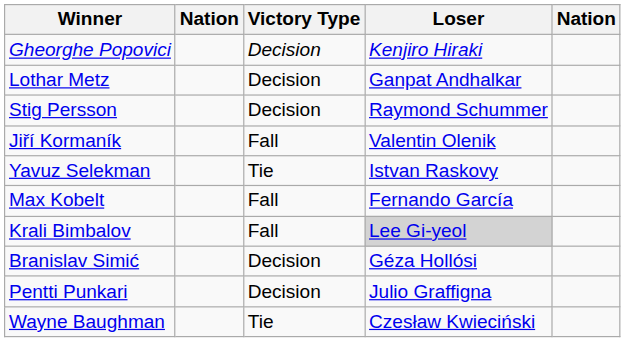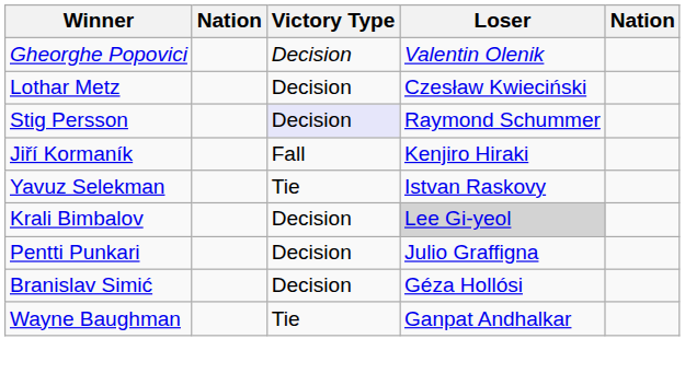 <table class="wikitable sortable" style="text-align:left;">
 <tr>
 <th>Winner</th>
 <th>Nation</th>
 <th>Victory Type</th>
 <th>Loser</th>
 <th>Nation</th>
 </tr>
 <tr style="font-style: italic">
 <td><a href='#'>Gheorghe Popovici</a></td>
 <td></td>
 <td>Decision</td>
-<td><a href='#'>Kenjiro Hiraki</a></td>
+<td><a href='#'>Valentin Olenik</a></td>
 <td></td>
 </tr>
 <tr>
 <td><a href='#'>Lothar Metz</a></td>
 <td></td>
 <td>Decision</td>
-<td><a href='#'>Ganpat Andhalkar</a></td>
+<td><a href='#'>Czesław Kwieciński</a></td>
 <td></td>
 </tr>
 <tr>
 <td><a href='#'>Stig Persson</a></td>
 <td></td>
-<td>Decision</td>
+<td style="background: lavender;">Decision</td>
 <td><a href='#'>Raymond Schummer</a></td>
 <td></td>
 </tr>
 <tr>
 <td><a href='#'>Jiří Kormaník</a></td>
 <td></td>
 <td>Fall</td>
-<td><a href='#'>Valentin Olenik</a></td>
+<td><a href='#'>Kenjiro Hiraki</a></td>
 <td></td>
 </tr>
 <tr>
 <td><a href='#'>Yavuz Selekman</a></td>
 <td></td>
 <td>Tie</td>
 <td><a href='#'>Istvan Raskovy</a></td>
 <td></td>
 </tr>
 <tr>
-<td><a href='#'>Max Kobelt</a></td>
+<td><a href='#'>Krali Bimbalov</a></td>
 <td></td>
-<td>Fall</td>
-<td><a href='#'>Fernando García</a></td>
+<td>Decision</td>
+<td style="background: lightgrey;"><a href='#'>Lee Gi-yeol</a></td>
 <td></td>
 </tr>
 <tr>
-<td><a href='#'>Krali Bimbalov</a></td>
+<td><a href='#'>Pentti Punkari</a></td>
 <td></td>
-<td>Fall</td>
-<td style="background: lightgrey;"><a href='#'>Lee Gi-yeol</a></td>
+<td>Decision</td>
+<td><a href='#'>Julio Graffigna</a></td>
 <td></td>
 </tr>
 <tr>
 <td><a href='#'>Branislav Simić</a></td>
 <td></td>
 <td>Decision</td>
 <td><a href='#'>Géza Hollósi</a></td>
 <td></td>
 </tr>
 <tr>
-<td><a href='#'>Pentti Punkari</a></td>
-<td></td>
-<td>Decision</td>
-<td><a href='#'>Julio Graffigna</a></td>
-<td></td>
-</tr>
-<tr>
 <td><a href='#'>Wayne Baughman</a></td>
 <td></td>
 <td>Tie</td>
-<td><a href='#'>Czesław Kwieciński</a></td>
+<td><a href='#'>Ganpat Andhalkar</a></td>
 <td></td>
 </tr>
 </table>
